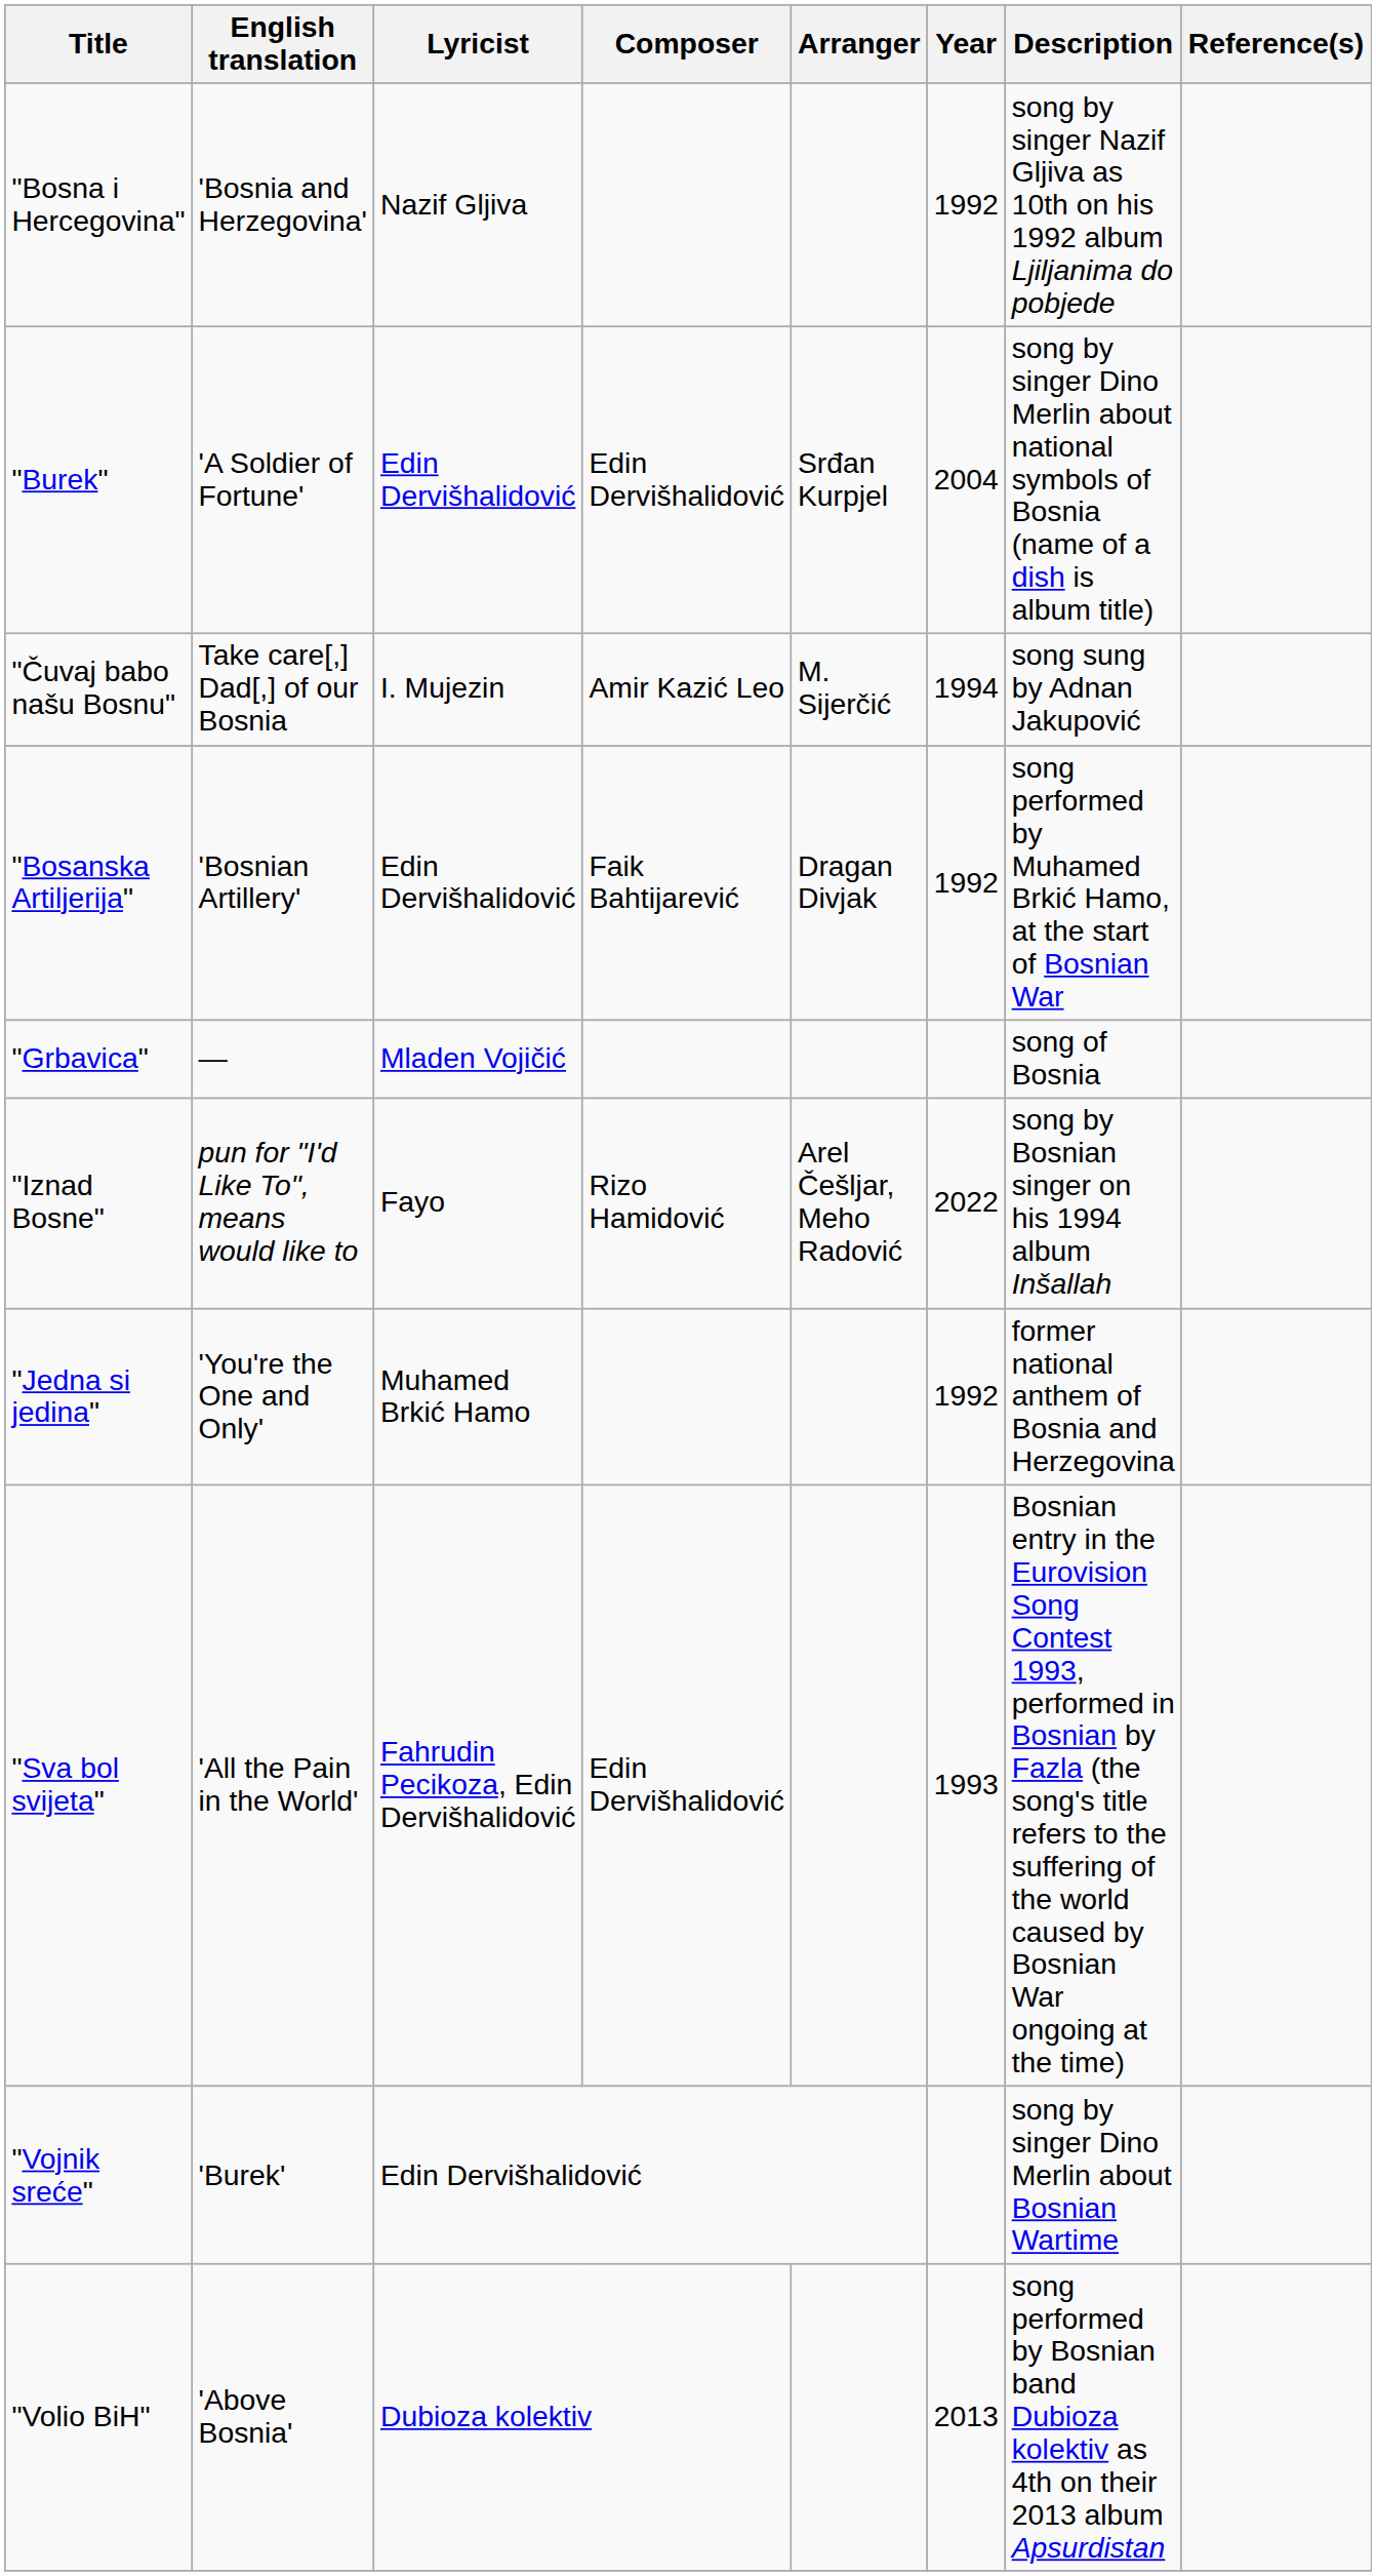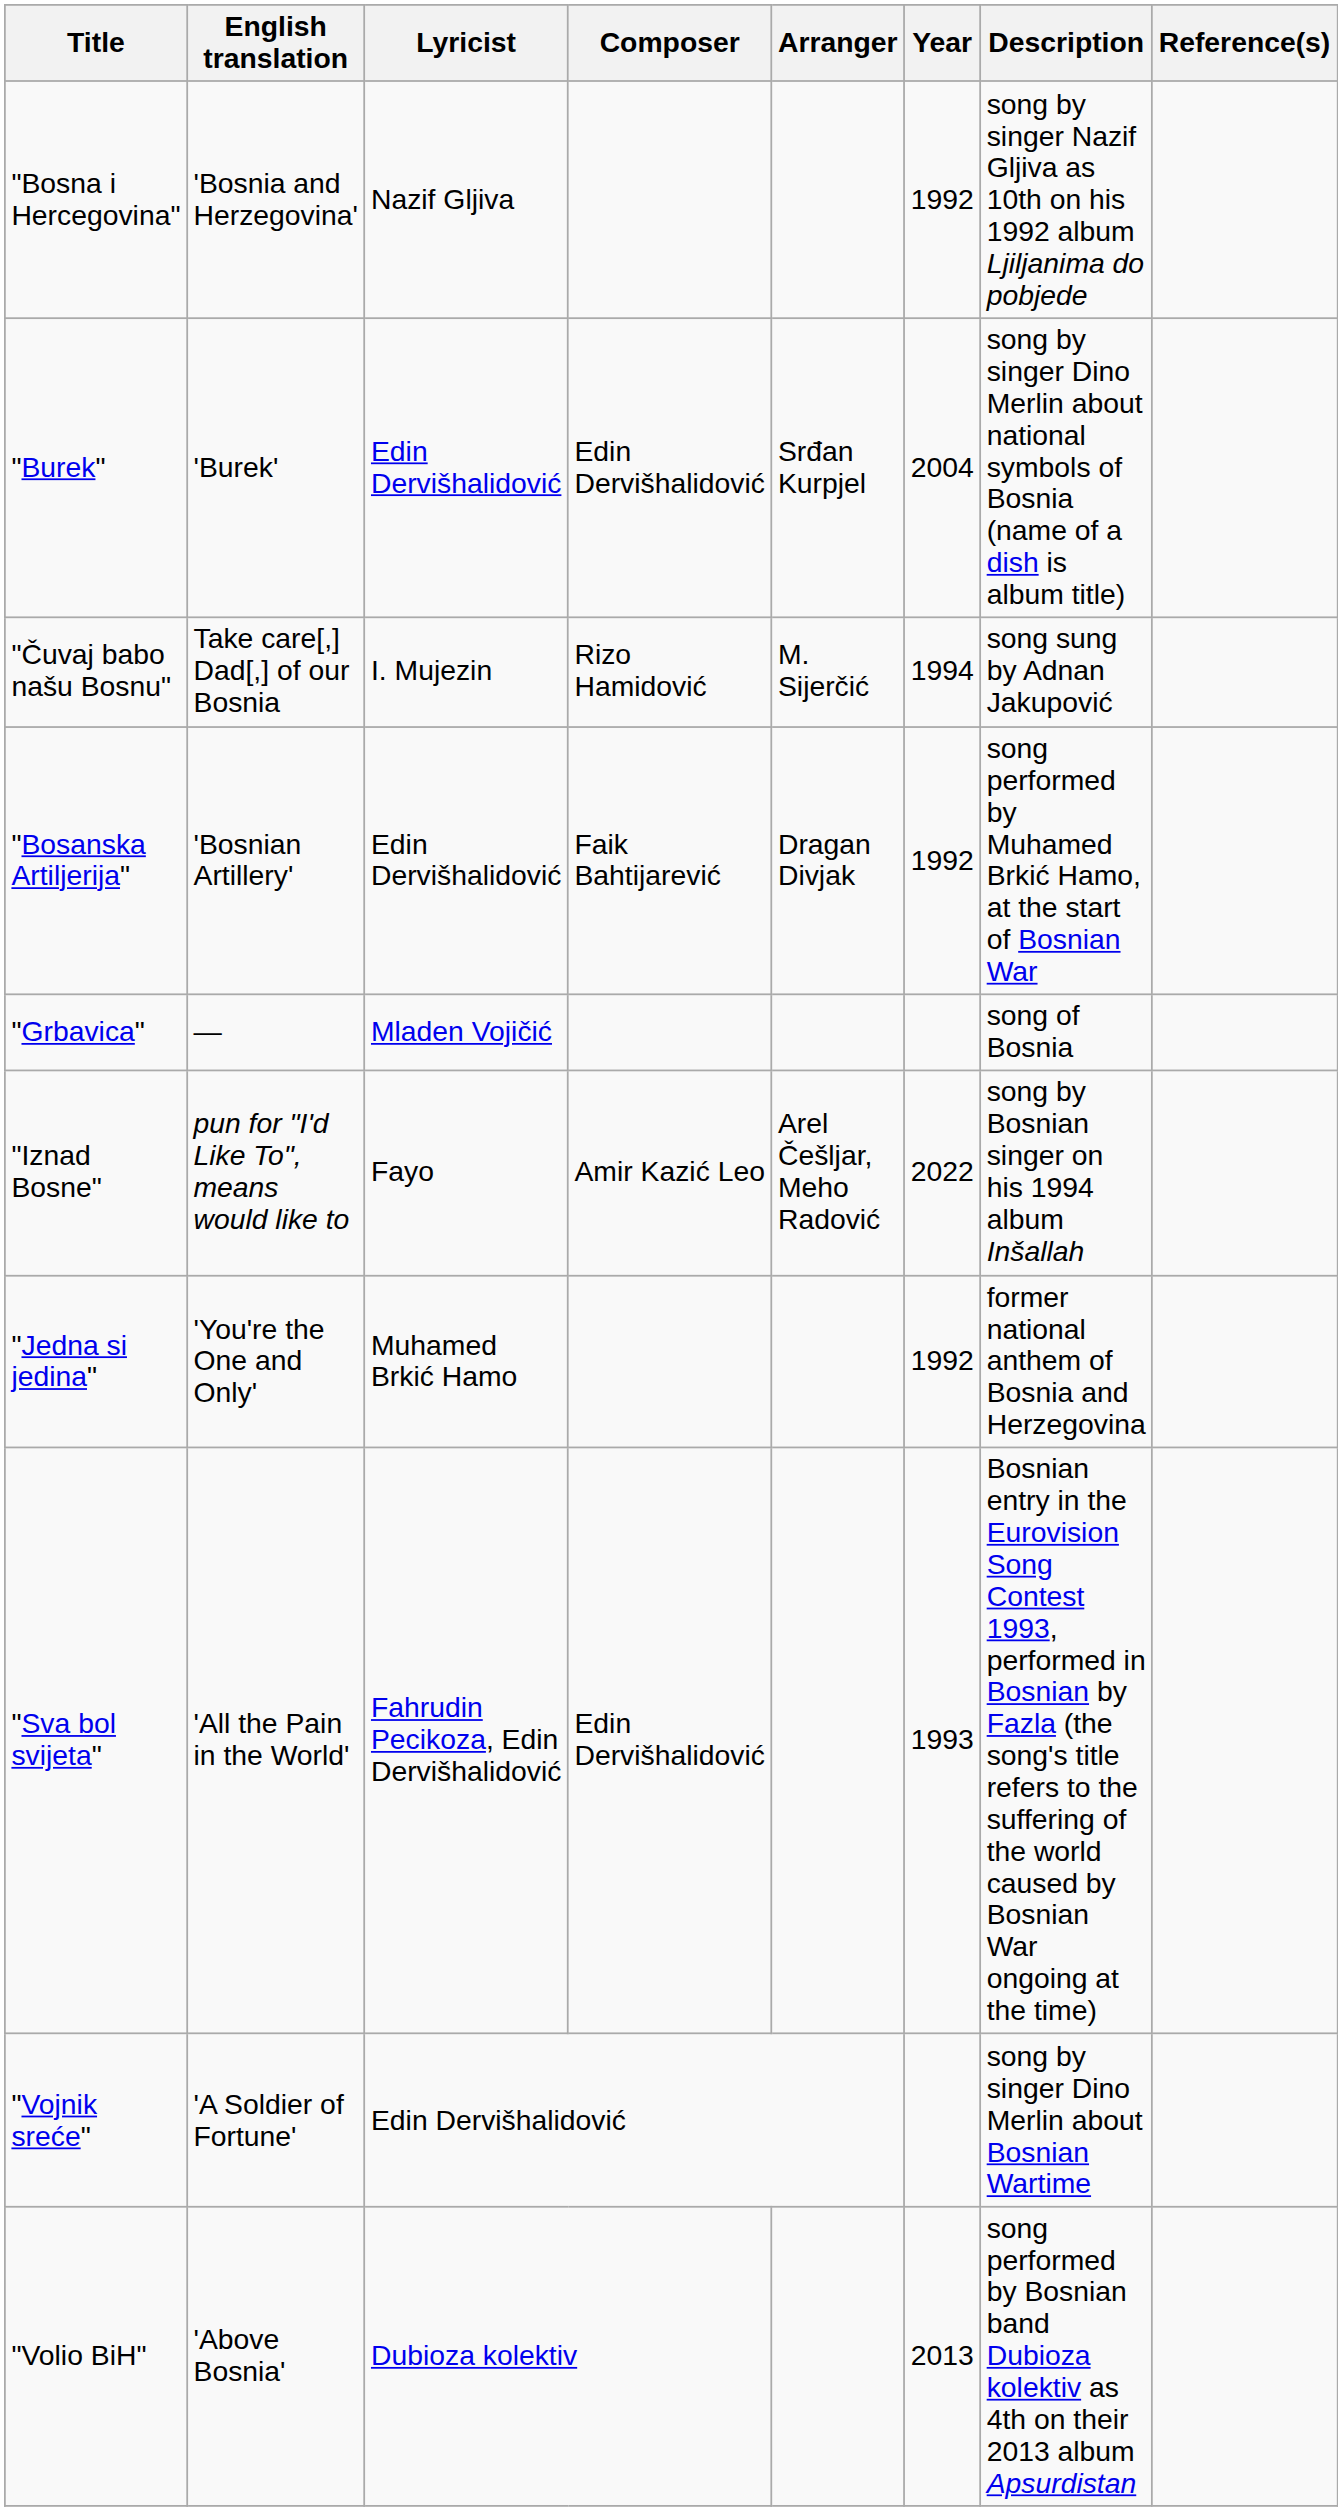 <table class="wikitable sortable">
 <tr>
 <th>Title</th>
 <th>English translation</th>
 <th>Lyricist</th>
 <th>Composer</th>
 <th>Arranger</th>
 <th>Year</th>
 <th scope="col" class="unsortable">Description</th>
 <th scope="col" class="unsortable">Reference(s)</th>
 </tr>
 <tr>
 <td>"Bosna i Hercegovina"</td>
 <td>'Bosnia and Herzegovina'</td>
 <td>Nazif Gljiva</td>
 <td></td>
 <td></td>
 <td>1992</td>
 <td>song by singer Nazif Gljiva as 10th on his 1992 album <em>Ljiljanima do pobjede</em></td>
 <td></td>
 </tr>
 <tr>
 <td>"<a href='#'>Burek</a>"</td>
-<td>'A Soldier of Fortune'</td>
+<td>'Burek'</td>
 <td><a href='#'>Edin Dervišhalidović</a></td>
 <td>Edin Dervišhalidović</td>
 <td>Srđan Kurpjel</td>
 <td>2004</td>
 <td>song by singer Dino Merlin about national symbols of Bosnia (name of a <a href='#'>dish</a> is album title)</td>
 <td></td>
 </tr>
 <tr>
 <td>"Čuvaj babo našu Bosnu"</td>
 <td>Take care[,] Dad[,] of our Bosnia</td>
 <td>I. Mujezin</td>
-<td>Amir Kazić Leo</td>
+<td>Rizo Hamidović</td>
 <td>M. Sijerčić</td>
 <td>1994</td>
 <td>song sung by Adnan Jakupović</td>
 <td></td>
 </tr>
 <tr>
 <td>"<a href='#'>Bosanska Artiljerija</a>"</td>
 <td>'Bosnian Artillery'</td>
 <td>Edin Dervišhalidović</td>
 <td>Faik Bahtijarević</td>
 <td>Dragan Divjak</td>
 <td>1992</td>
 <td>song performed by Muhamed Brkić Hamo, at the start of <a href='#'>Bosnian War</a></td>
 <td></td>
 </tr>
 <tr>
 <td>"<a href='#'>Grbavica</a>"</td>
 <td>—</td>
 <td><a href='#'>Mladen Vojičić</a></td>
 <td></td>
 <td></td>
 <td style="text-align:center;"></td>
 <td>song of  Bosnia</td>
 <td></td>
 </tr>
 <tr>
 <td>"Iznad Bosne"</td>
 <td><em>pun for "I'd Like To",  means would like to</em></td>
 <td>Fayo</td>
-<td>Rizo Hamidović</td>
+<td>Amir Kazić Leo</td>
 <td>Arel Češljar, Meho Radović</td>
 <td style="text-align:center;">2022</td>
 <td>song by Bosnian singer  on his 1994 album <em>Inšallah</em></td>
 <td></td>
 </tr>
 <tr>
 <td>"<a href='#'>Jedna si jedina</a>"</td>
 <td>'You're the One and Only'</td>
 <td>Muhamed Brkić Hamo</td>
 <td></td>
 <td></td>
 <td>1992</td>
 <td>former national anthem of Bosnia and Herzegovina</td>
 <td></td>
 </tr>
 <tr>
 <td>"<a href='#'>Sva bol svijeta</a>"</td>
 <td>'All the Pain in the World'</td>
 <td><a href='#'>Fahrudin Pecikoza</a>, Edin Dervišhalidović</td>
 <td>Edin Dervišhalidović</td>
 <td></td>
 <td>1993</td>
 <td>Bosnian entry in the <a href='#'>Eurovision Song Contest 1993</a>, performed in <a href='#'>Bosnian</a> by <a href='#'>Fazla</a> (the song's title refers to the suffering of the world caused by Bosnian War ongoing at the time)</td>
 <td></td>
 </tr>
 <tr>
 <td>"<a href='#'>Vojnik sreće</a>"</td>
-<td>'Burek'</td>
+<td>'A Soldier of Fortune'</td>
 <td colspan="3">Edin Dervišhalidović</td>
 <td></td>
 <td>song by singer Dino Merlin about <a href='#'>Bosnian Wartime</a></td>
 <td></td>
 </tr>
 <tr>
 <td>"Volio BiH"</td>
 <td>'Above Bosnia'</td>
 <td colspan=2><a href='#'>Dubioza kolektiv</a></td>
 <td></td>
 <td style="text-align:center">2013</td>
 <td>song performed by Bosnian band <a href='#'>Dubioza kolektiv</a> as 4th on their 2013 album <em><a href='#'>Apsurdistan</a></em></td>
 <td></td>
 </tr>
 </table>
